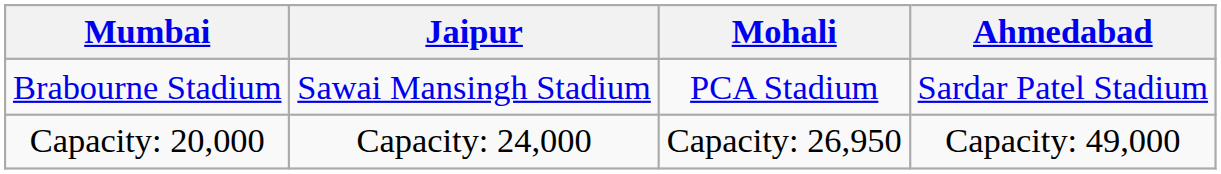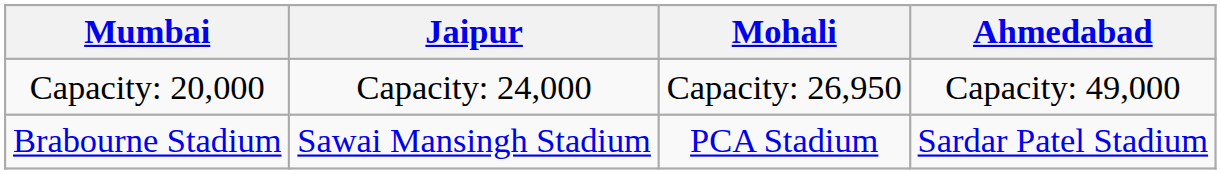 <table class="wikitable" style="text-align:center">
 <tr>
 <th><a href='#'>Mumbai</a></th>
 <th><a href='#'>Jaipur</a></th>
 <th><a href='#'>Mohali</a></th>
 <th><a href='#'>Ahmedabad</a></th>
 </tr>
 <tr>
+<td>Capacity: 20,000</td>
+<td>Capacity: 24,000</td>
+<td>Capacity: 26,950</td>
+<td>Capacity: 49,000</td>
+</tr>
+<tr>
 <td><a href='#'>Brabourne Stadium</a></td>
 <td><a href='#'>Sawai Mansingh Stadium</a></td>
 <td><a href='#'>PCA Stadium</a></td>
 <td><a href='#'>Sardar Patel Stadium</a></td>
 </tr>
-<tr>
-<td>Capacity: 20,000</td>
-<td>Capacity: 24,000</td>
-<td>Capacity: 26,950</td>
-<td>Capacity: 49,000</td>
-</tr>
 </table>
